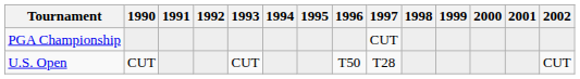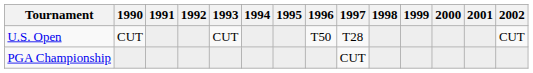 <table class="wikitable" style="font-size:95%;text-align:center;">
 <tr>
 <th>Tournament</th>
 <th>1990</th>
 <th>1991</th>
 <th>1992</th>
 <th>1993</th>
 <th>1994</th>
 <th>1995</th>
 <th>1996</th>
 <th>1997</th>
 <th>1998</th>
 <th>1999</th>
 <th>2000</th>
 <th>2001</th>
 <th>2002</th>
 </tr>
 <tr>
+<td align=left><a href='#'>U.S. Open</a></td>
+<td>CUT</td>
+<td style="background:#eeeeee;"></td>
+<td style="background:#eeeeee;"></td>
+<td>CUT</td>
+<td style="background:#eeeeee;"></td>
+<td style="background:#eeeeee;"></td>
+<td>T50</td>
+<td>T28</td>
+<td style="background:#eeeeee;"></td>
+<td style="background:#eeeeee;"></td>
+<td style="background:#eeeeee;"></td>
+<td style="background:#eeeeee;"></td>
+<td>CUT</td>
+</tr>
+<tr>
 <td align=left><a href='#'>PGA Championship</a></td>
 <td style="background:#eeeeee;"></td>
 <td style="background:#eeeeee;"></td>
 <td style="background:#eeeeee;"></td>
 <td style="background:#eeeeee;"></td>
 <td style="background:#eeeeee;"></td>
 <td style="background:#eeeeee;"></td>
 <td style="background:#eeeeee;"></td>
 <td>CUT</td>
 <td style="background:#eeeeee;"></td>
 <td style="background:#eeeeee;"></td>
 <td style="background:#eeeeee;"></td>
 <td style="background:#eeeeee;"></td>
 <td style="background:#eeeeee;"></td>
 </tr>
-<tr>
-<td align=left><a href='#'>U.S. Open</a></td>
-<td>CUT</td>
-<td style="background:#eeeeee;"></td>
-<td style="background:#eeeeee;"></td>
-<td>CUT</td>
-<td style="background:#eeeeee;"></td>
-<td style="background:#eeeeee;"></td>
-<td>T50</td>
-<td>T28</td>
-<td style="background:#eeeeee;"></td>
-<td style="background:#eeeeee;"></td>
-<td style="background:#eeeeee;"></td>
-<td style="background:#eeeeee;"></td>
-<td>CUT</td>
-</tr>
 </table>
